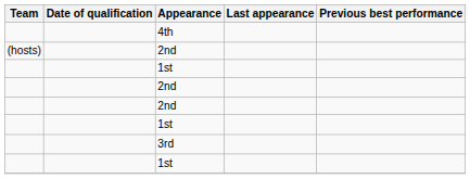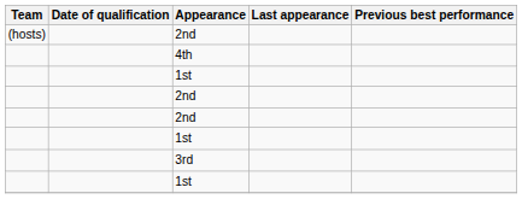 <table class="wikitable sortable" style="text-align: left;">
 <tr>
 <th>Team</th>
 <th>Date of qualification</th>
 <th data-sort-type="number">Appearance</th>
 <th>Last appearance</th>
 <th>Previous best performance</th>
 </tr>
 <tr>
-<td>　</td>
+<td> (hosts)</td>
 <td></td>
-<td>4th</td>
+<td>2nd</td>
 <td></td>
 <td></td>
 </tr>
 <tr>
-<td> (hosts)</td>
+<td>　</td>
 <td></td>
-<td>2nd</td>
+<td>4th</td>
 <td></td>
 <td></td>
 </tr>
 <tr>
 <td></td>
 <td></td>
 <td>1st</td>
 <td></td>
 <td></td>
 </tr>
 <tr>
 <td>　</td>
 <td></td>
 <td>2nd</td>
 <td></td>
 <td></td>
 </tr>
 <tr>
 <td></td>
 <td></td>
 <td>2nd</td>
 <td></td>
 <td></td>
 </tr>
 <tr>
 <td>　</td>
 <td></td>
 <td>1st</td>
 <td></td>
 <td></td>
 </tr>
 <tr>
 <td>　</td>
 <td></td>
 <td>3rd</td>
 <td></td>
 <td></td>
 </tr>
 <tr>
 <td>　</td>
 <td></td>
 <td>1st</td>
 <td></td>
 <td></td>
 </tr>
 <tr>
 </tr>
 </table>
